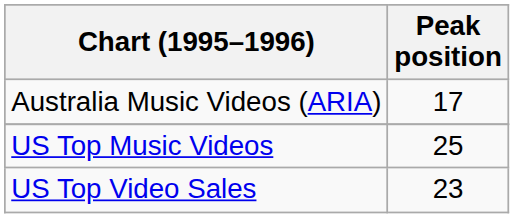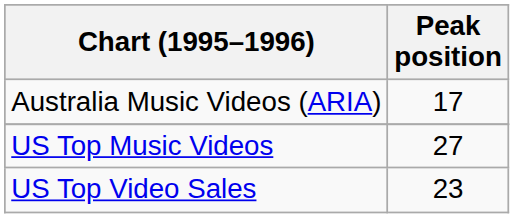 <table class="wikitable sortable">
 <tr>
 <th>Chart (1995–1996)</th>
 <th>Peak<br>position</th>
 </tr>
 <tr>
 <td>Australia Music Videos (<a href='#'>ARIA</a>)</td>
 <td align="center">17</td>
 </tr>
 <tr>
 </tr>
 <tr>
 <td><a href='#'>US Top Music Videos</a></td>
-<td align="center">25</td>
+<td align="center">27</td>
 </tr>
 <tr>
 <td><a href='#'>US Top Video Sales</a></td>
 <td align="center">23</td>
 </tr>
 </table>
